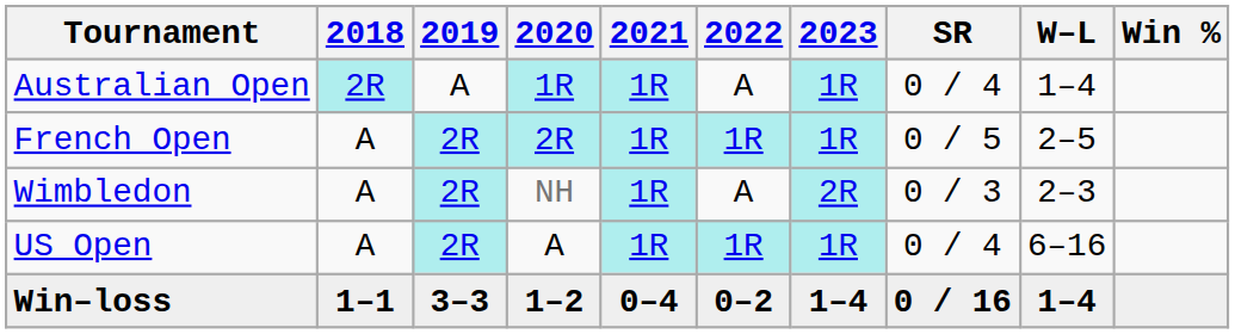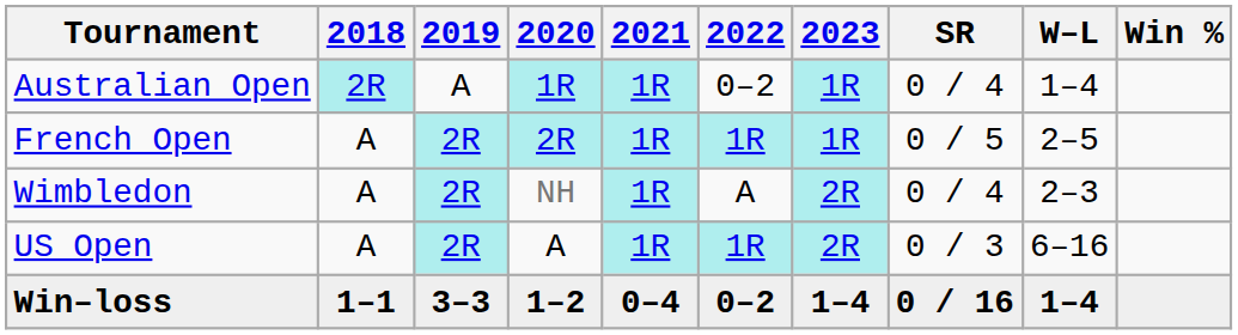 <table class="wikitable" style="text-align:center">
 <tr>
 <th>Tournament</th>
 <th><a href='#'>2018</a></th>
 <th><a href='#'>2019</a></th>
 <th><a href='#'>2020</a></th>
 <th><a href='#'>2021</a></th>
 <th><a href='#'>2022</a></th>
 <th><a href='#'>2023</a></th>
 <th>SR</th>
 <th>W–L</th>
 <th>Win %</th>
 </tr>
 <tr>
 <td align="left"><a href='#'>Australian Open</a></td>
 <td bgcolor="afeeee"><a href='#'>2R</a></td>
 <td>A</td>
 <td bgcolor="afeeee"><a href='#'>1R</a></td>
 <td bgcolor="afeeee"><a href='#'>1R</a></td>
-<td>A</td>
+<td>0–2</td>
 <td bgcolor="afeeee"><a href='#'>1R</a></td>
 <td>0 / 4</td>
 <td>1–4</td>
 <td></td>
 </tr>
 <tr>
 <td align="left"><a href='#'>French Open</a></td>
 <td>A</td>
 <td bgcolor="afeeee"><a href='#'>2R</a></td>
 <td bgcolor="afeeee"><a href='#'>2R</a></td>
 <td bgcolor="afeeee"><a href='#'>1R</a></td>
 <td bgcolor="afeeee"><a href='#'>1R</a></td>
 <td bgcolor=afeeee><a href='#'>1R</a></td>
 <td>0 / 5</td>
 <td>2–5</td>
 <td></td>
 </tr>
 <tr>
 <td align="left"><a href='#'>Wimbledon</a></td>
 <td>A</td>
 <td bgcolor="afeeee"><a href='#'>2R</a></td>
 <td style="color:#767676">NH</td>
 <td bgcolor="afeeee"><a href='#'>1R</a></td>
 <td>A</td>
 <td bgcolor=afeeee><a href='#'>2R</a></td>
-<td>0 / 3</td>
+<td>0 / 4</td>
 <td>2–3</td>
 <td></td>
 </tr>
 <tr>
 <td align="left"><a href='#'>US Open</a></td>
 <td>A</td>
 <td bgcolor="afeeee"><a href='#'>2R</a></td>
 <td>A</td>
 <td bgcolor="afeeee"><a href='#'>1R</a></td>
 <td bgcolor="afeeee"><a href='#'>1R</a></td>
-<td bgcolor=afeeee><a href='#'>1R</a></td>
-<td>0 / 4</td>
+<td bgcolor=afeeee><a href='#'>2R</a></td>
+<td>0 / 3</td>
 <td>6–16</td>
 <td></td>
 </tr>
 <tr style="font-weight:bold;background:#efefef">
 <td style="text-align:left">Win–loss</td>
 <td>1–1</td>
 <td>3–3</td>
 <td>1–2</td>
 <td>0–4</td>
 <td>0–2</td>
 <td>1–4</td>
 <td>0 / 16</td>
 <td>1–4</td>
 <td></td>
 </tr>
 </table>
